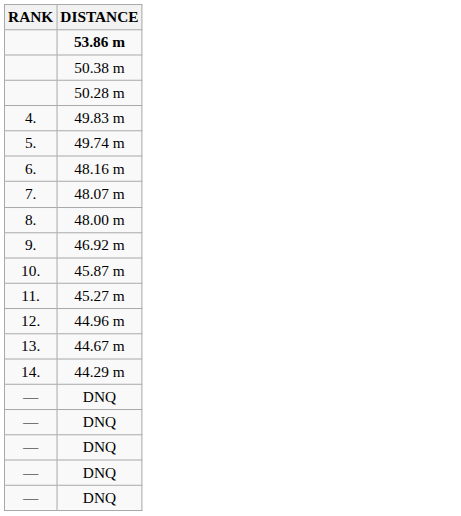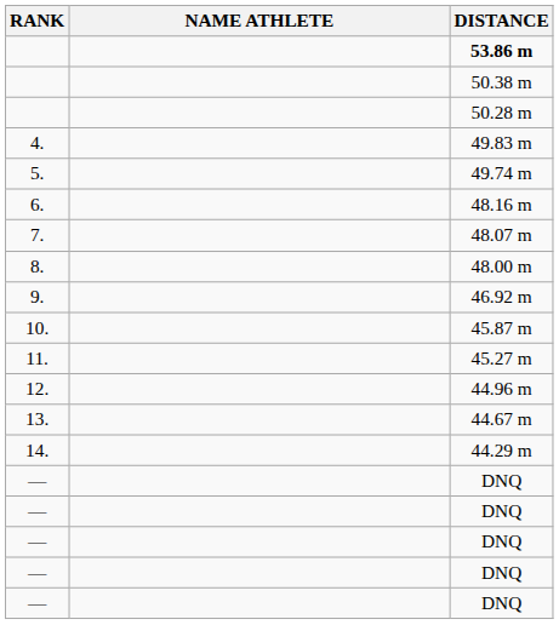 <table class="wikitable" style="font-size:95%;">
 <tr>
 <th>RANK</th>
+<th align="left" style="width: 20em">NAME ATHLETE</th>
 <th>DISTANCE</th>
 </tr>
 <tr>
 <td align="center"></td>
+<td></td>
 <td align="center"><strong>53.86 m</strong></td>
 </tr>
 <tr>
 <td align="center"></td>
+<td></td>
 <td align="center">50.38 m</td>
 </tr>
 <tr>
 <td align="center"></td>
+<td></td>
 <td align="center">50.28 m</td>
 </tr>
 <tr>
 <td align="center">4.</td>
+<td></td>
 <td align="center">49.83 m</td>
 </tr>
 <tr>
 <td align="center">5.</td>
+<td></td>
 <td align="center">49.74 m</td>
 </tr>
 <tr>
 <td align="center">6.</td>
+<td></td>
 <td align="center">48.16 m</td>
 </tr>
 <tr>
 <td align="center">7.</td>
+<td></td>
 <td align="center">48.07 m</td>
 </tr>
 <tr>
 <td align="center">8.</td>
+<td></td>
 <td align="center">48.00 m</td>
 </tr>
 <tr>
 <td align="center">9.</td>
+<td></td>
 <td align="center">46.92 m</td>
 </tr>
 <tr>
 <td align="center">10.</td>
+<td></td>
 <td align="center">45.87 m</td>
 </tr>
 <tr>
 <td align="center">11.</td>
+<td></td>
 <td align="center">45.27 m</td>
 </tr>
 <tr>
 <td align="center">12.</td>
+<td></td>
 <td align="center">44.96 m</td>
 </tr>
 <tr>
 <td align="center">13.</td>
+<td></td>
 <td align="center">44.67 m</td>
 </tr>
 <tr>
 <td align="center">14.</td>
+<td></td>
 <td align="center">44.29 m</td>
 </tr>
 <tr>
 <td align="center">—</td>
+<td></td>
 <td align="center">DNQ</td>
 </tr>
 <tr>
 <td align="center">—</td>
+<td></td>
 <td align="center">DNQ</td>
 </tr>
 <tr>
 <td align="center">—</td>
+<td></td>
 <td align="center">DNQ</td>
 </tr>
 <tr>
 <td align="center">—</td>
+<td></td>
 <td align="center">DNQ</td>
 </tr>
 <tr>
 <td align="center">—</td>
+<td></td>
 <td align="center">DNQ</td>
 </tr>
 </table>
